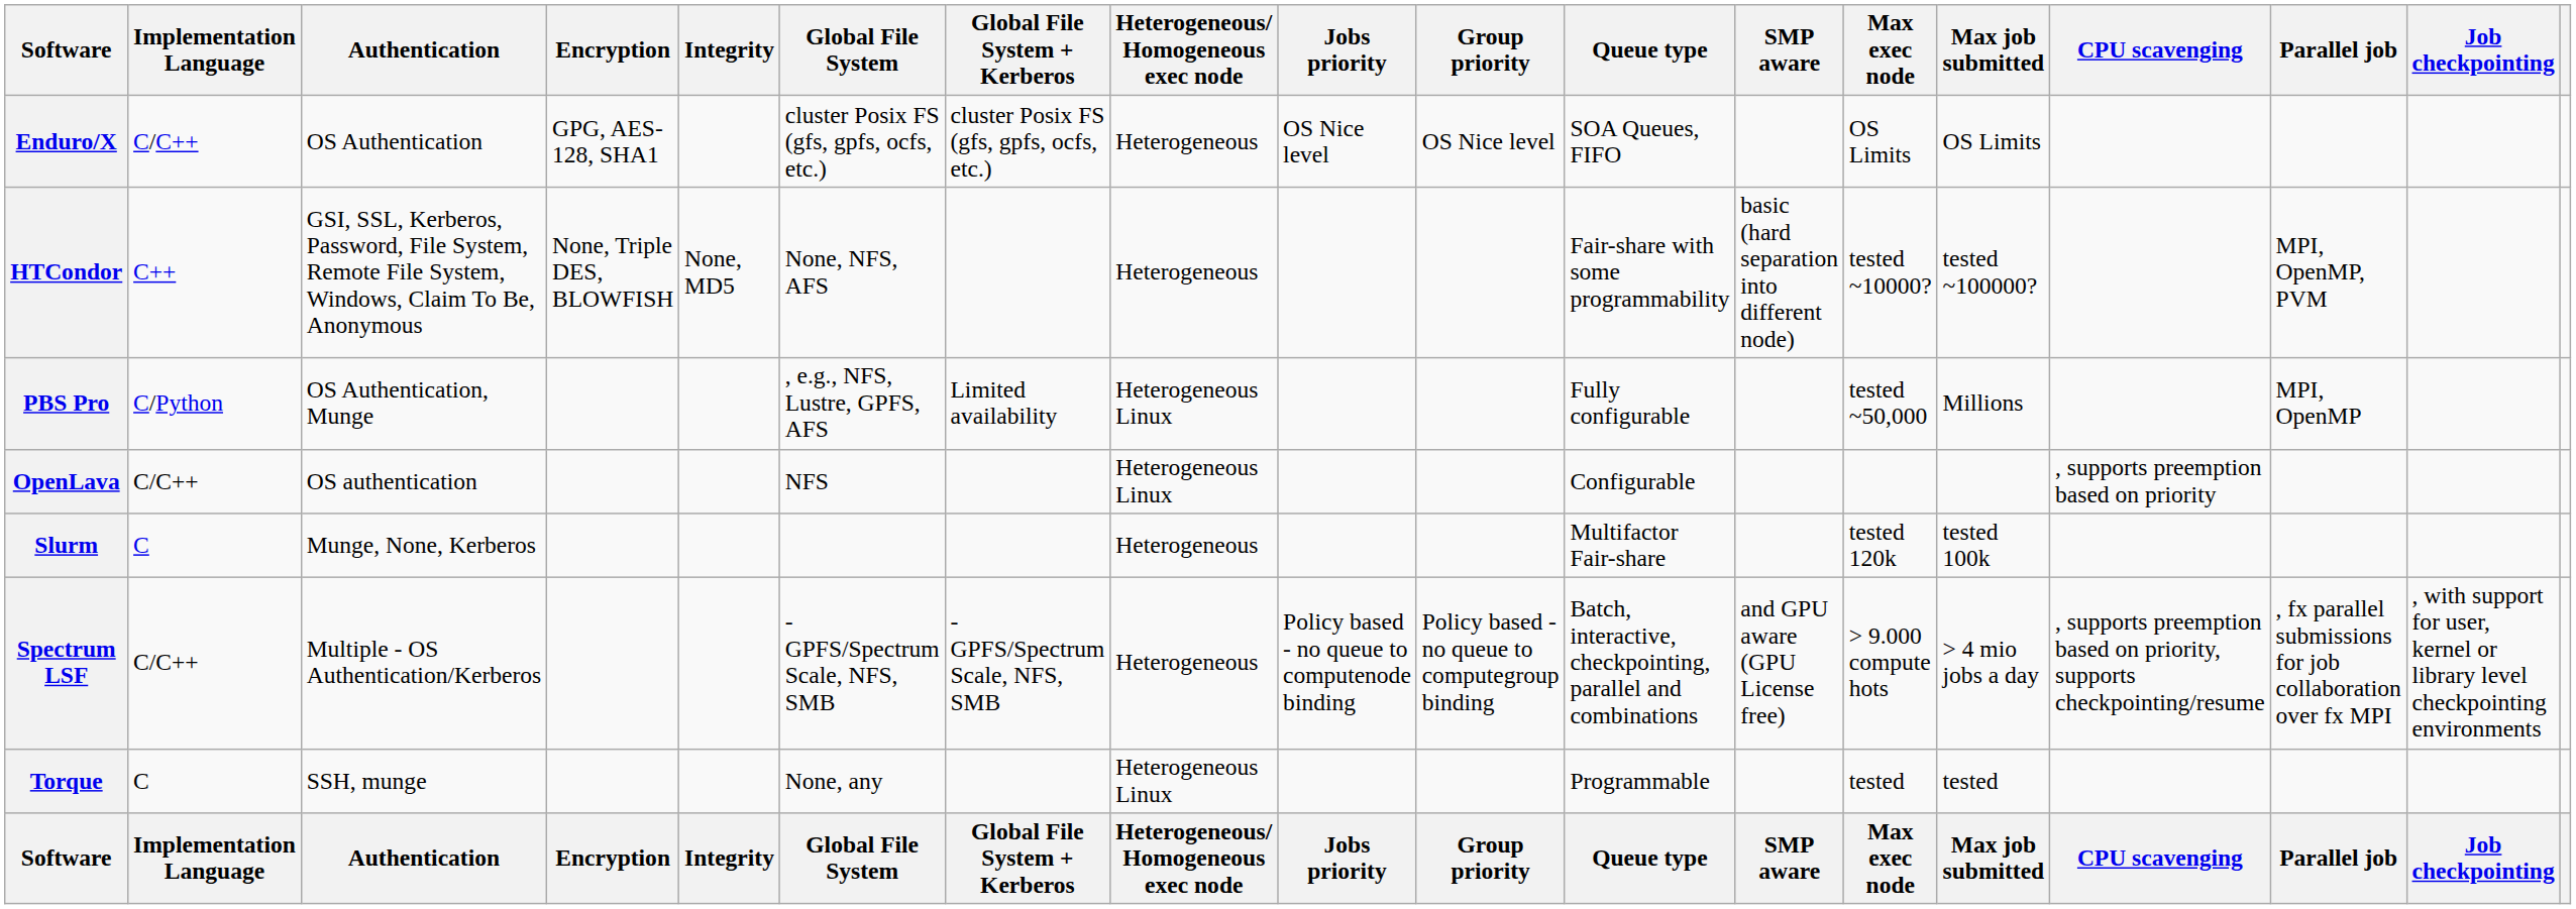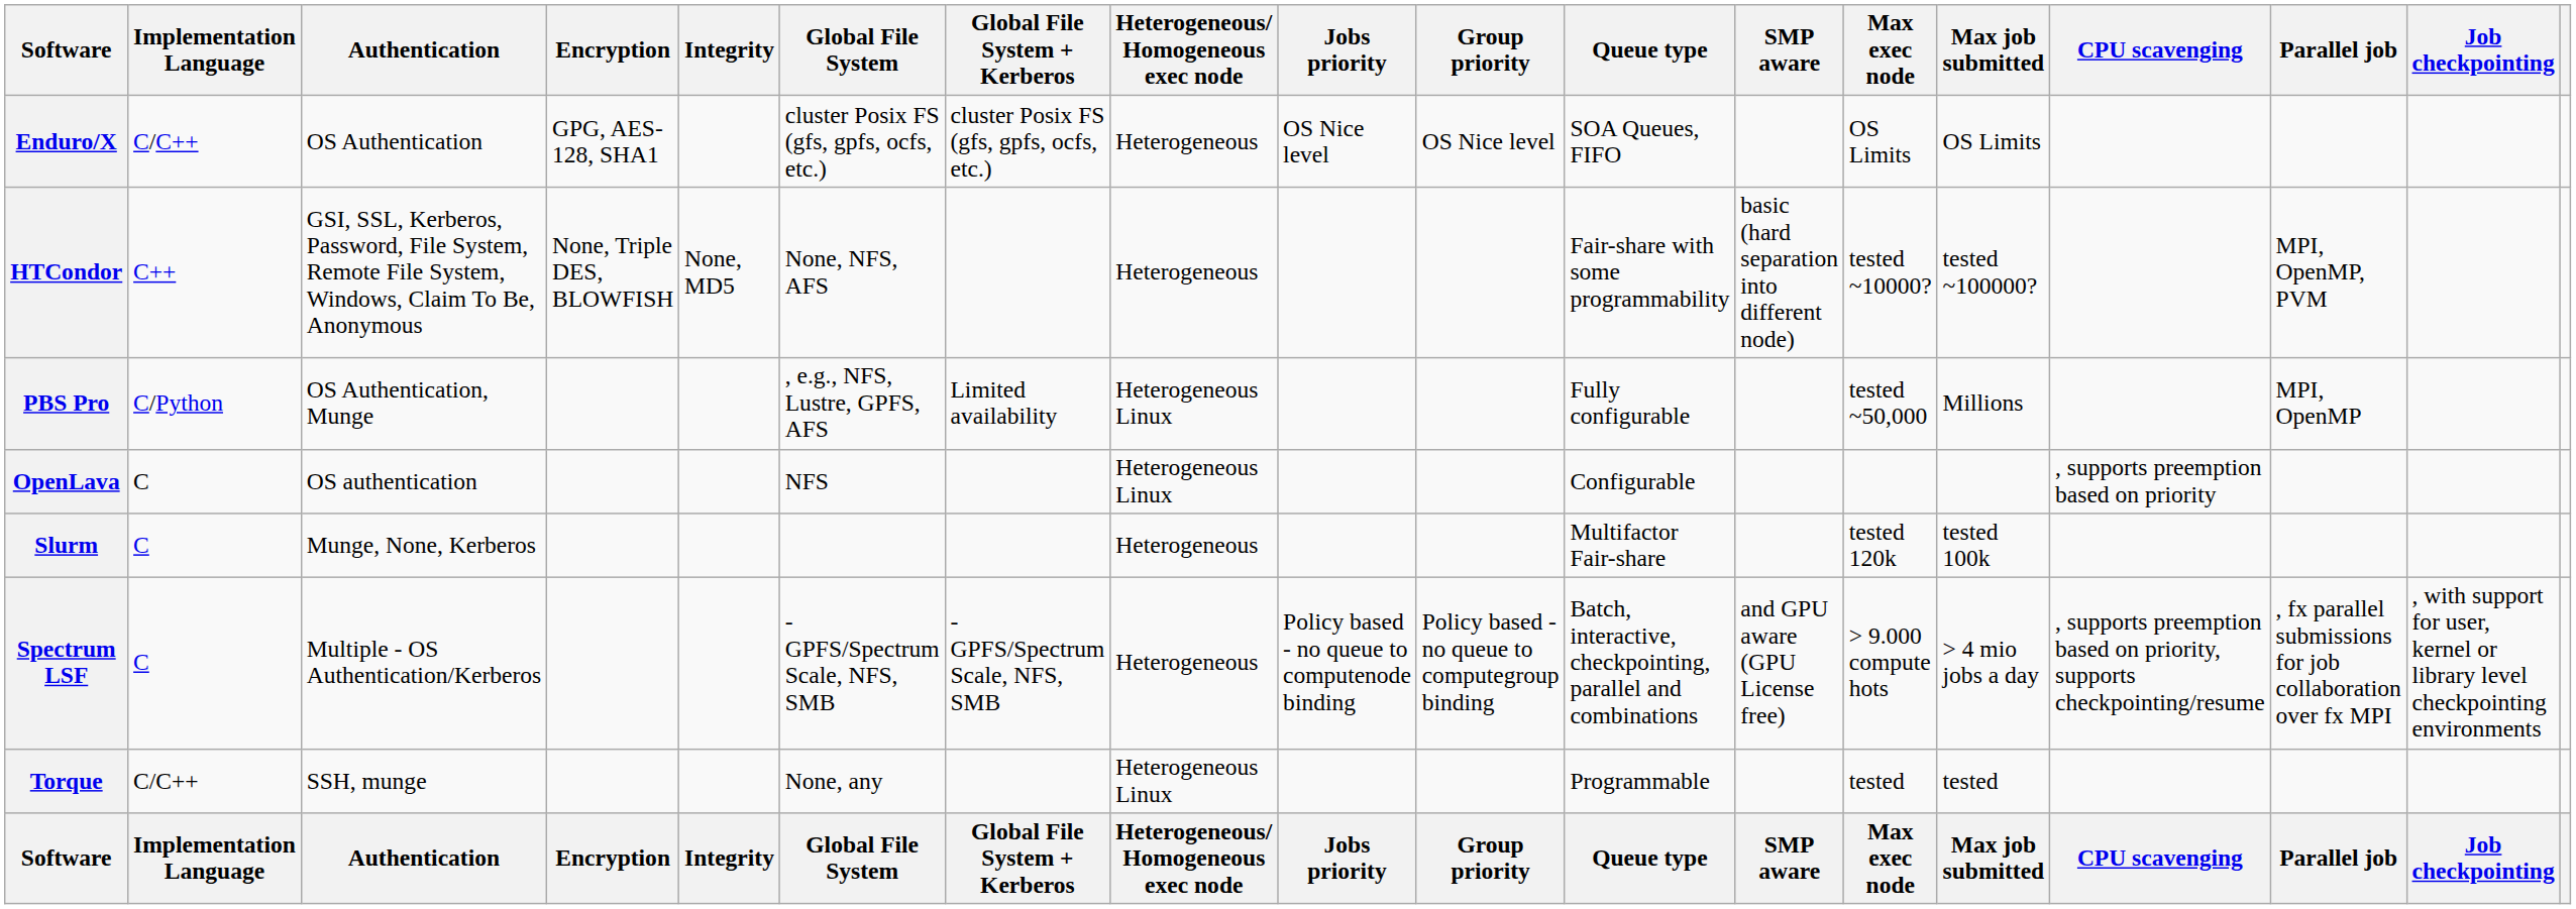 <table class="wikitable sortable sort-under">
 <tr>
 <th>Software</th>
 <th>Implementation Language</th>
 <th>Authentication</th>
 <th>Encryption</th>
 <th>Integrity</th>
 <th>Global File System</th>
 <th>Global File System + Kerberos</th>
 <th>Heterogeneous/ Homogeneous exec node</th>
 <th>Jobs priority</th>
 <th>Group priority</th>
 <th>Queue type</th>
 <th>SMP aware</th>
 <th>Max exec node</th>
 <th>Max job submitted</th>
 <th><a href='#'>CPU scavenging</a></th>
 <th>Parallel job</th>
 <th><a href='#'>Job checkpointing</a></th>
 <th></th>
 </tr>
 <tr>
 <th><a href='#'>Enduro/X</a></th>
 <td><a href='#'>C</a>/<a href='#'>C++</a></td>
 <td>OS Authentication</td>
 <td>GPG, AES-128, SHA1</td>
 <td></td>
 <td> cluster Posix FS (gfs, gpfs, ocfs, etc.)</td>
 <td> cluster Posix FS (gfs, gpfs, ocfs, etc.)</td>
 <td>Heterogeneous</td>
 <td>OS Nice level</td>
 <td>OS Nice level</td>
 <td>SOA Queues, FIFO</td>
 <td></td>
 <td>OS Limits</td>
 <td>OS Limits</td>
 <td></td>
 <td></td>
 <td></td>
 <td></td>
 </tr>
 <tr>
 <th><a href='#'>HTCondor</a></th>
 <td><a href='#'>C++</a></td>
 <td>GSI, SSL, Kerberos, Password, File System, Remote File System, Windows, Claim To Be, Anonymous</td>
 <td>None, Triple DES, BLOWFISH</td>
 <td>None, MD5</td>
 <td>None, NFS, AFS</td>
 <td></td>
 <td>Heterogeneous</td>
 <td></td>
 <td></td>
 <td>Fair-share with some programmability</td>
 <td>basic (hard separation into different node)</td>
 <td>tested ~10000?</td>
 <td>tested ~100000?</td>
 <td></td>
 <td>MPI, OpenMP, PVM</td>
 <td></td>
 <td></td>
 </tr>
 <tr>
 <th><a href='#'>PBS Pro</a></th>
 <td><a href='#'>C</a>/<a href='#'>Python</a></td>
 <td>OS Authentication, Munge</td>
 <td></td>
 <td></td>
 <td>, e.g., NFS, Lustre, GPFS, AFS</td>
 <td>Limited availability</td>
 <td>Heterogeneous Linux</td>
 <td></td>
 <td></td>
 <td>Fully configurable</td>
 <td></td>
 <td>tested ~50,000</td>
 <td>Millions</td>
 <td></td>
 <td>MPI, OpenMP</td>
 <td></td>
 <td></td>
 </tr>
 <tr>
 <th><a href='#'>OpenLava</a></th>
-<td>C/C++</td>
+<td>C</td>
 <td>OS authentication</td>
 <td></td>
 <td></td>
 <td>NFS</td>
 <td></td>
 <td>Heterogeneous Linux</td>
 <td></td>
 <td></td>
 <td>Configurable</td>
 <td></td>
 <td></td>
 <td></td>
 <td>, supports preemption based on priority</td>
 <td></td>
 <td></td>
 <td></td>
 </tr>
 <tr>
 <th><a href='#'>Slurm</a></th>
 <td><a href='#'>C</a></td>
 <td>Munge, None, Kerberos</td>
 <td></td>
 <td></td>
 <td></td>
 <td></td>
 <td>Heterogeneous</td>
 <td></td>
 <td></td>
 <td>Multifactor Fair-share</td>
 <td></td>
 <td>tested 120k</td>
 <td>tested 100k</td>
 <td></td>
 <td></td>
 <td></td>
 <td></td>
 </tr>
 <tr>
 <th><a href='#'>Spectrum LSF</a></th>
-<td>C/C++</td>
+<td><a href='#'>C</a></td>
 <td>Multiple - OS Authentication/Kerberos</td>
 <td></td>
 <td></td>
 <td> - GPFS/Spectrum Scale, NFS, SMB</td>
 <td> - GPFS/Spectrum Scale, NFS, SMB</td>
 <td>Heterogeneous</td>
 <td>Policy based - no queue to computenode binding</td>
 <td>Policy based - no queue to computegroup binding</td>
 <td>Batch, interactive, checkpointing, parallel and combinations</td>
 <td> and GPU aware (GPU License free)</td>
 <td>> 9.000 compute hots</td>
 <td>> 4 mio jobs a day</td>
 <td>, supports preemption based on priority, supports checkpointing/resume</td>
 <td>, fx parallel submissions for job collaboration over fx MPI</td>
 <td>, with support for user, kernel or library level checkpointing environments</td>
 <td></td>
 </tr>
 <tr>
 <th><a href='#'>Torque</a></th>
-<td>C</td>
+<td>C/C++</td>
 <td>SSH, munge</td>
 <td></td>
 <td></td>
 <td>None, any</td>
 <td></td>
 <td>Heterogeneous Linux</td>
 <td></td>
 <td></td>
 <td>Programmable</td>
 <td></td>
 <td>tested</td>
 <td>tested</td>
 <td></td>
 <td></td>
 <td></td>
 <td></td>
 </tr>
 <tr>
 <th>Software</th>
 <th>Implementation Language</th>
 <th>Authentication</th>
 <th>Encryption</th>
 <th>Integrity</th>
 <th>Global File System</th>
 <th>Global File System + Kerberos</th>
 <th>Heterogeneous/ Homogeneous exec node</th>
 <th>Jobs priority</th>
 <th>Group priority</th>
 <th>Queue type</th>
 <th>SMP aware</th>
 <th>Max exec node</th>
 <th>Max job submitted</th>
 <th><a href='#'>CPU scavenging</a></th>
 <th>Parallel job</th>
 <th><a href='#'>Job checkpointing</a></th>
 <th></th>
 </tr>
 </table>
